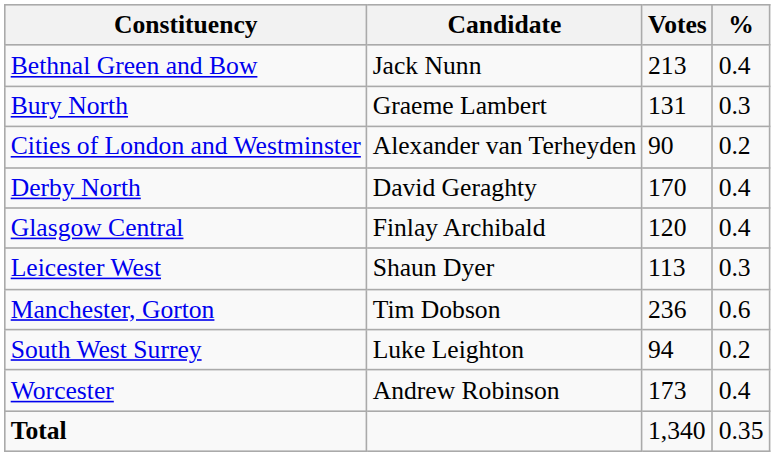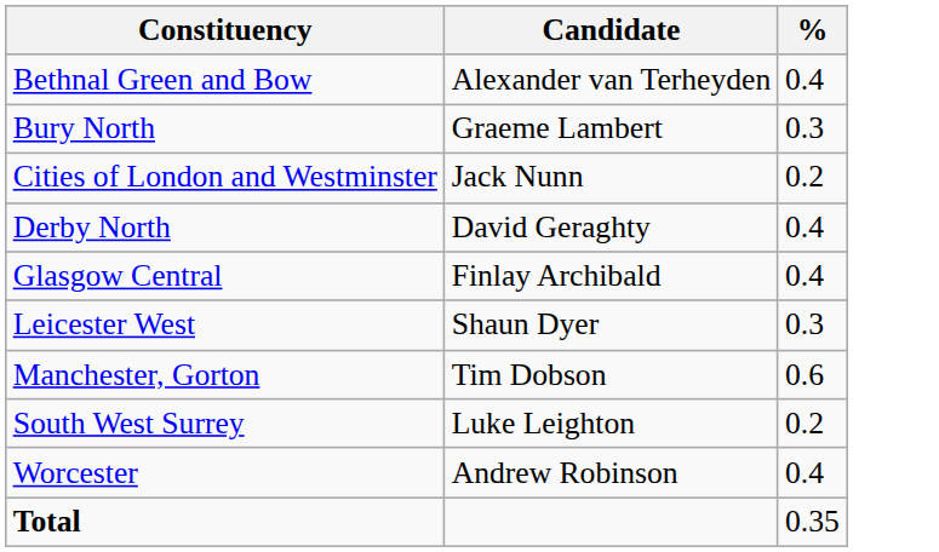 <table class="wikitable">
 <tr>
 <th>Constituency</th>
 <th>Candidate</th>
-<th>Votes</th>
 <th>%</th>
 </tr>
 <tr>
 <td><a href='#'>Bethnal Green and Bow</a></td>
-<td>Jack Nunn</td>
-<td>213</td>
+<td>Alexander van Terheyden</td>
 <td>0.4</td>
 </tr>
 <tr>
 <td><a href='#'>Bury North</a></td>
 <td>Graeme Lambert</td>
-<td>131</td>
 <td>0.3</td>
 </tr>
 <tr>
 <td><a href='#'>Cities of London and Westminster</a></td>
-<td>Alexander van Terheyden</td>
-<td>90</td>
+<td>Jack Nunn</td>
 <td>0.2</td>
 </tr>
 <tr>
 <td><a href='#'>Derby North</a></td>
 <td>David Geraghty</td>
-<td>170</td>
 <td>0.4</td>
 </tr>
 <tr>
 <td><a href='#'>Glasgow Central</a></td>
 <td>Finlay Archibald</td>
-<td>120</td>
 <td>0.4</td>
 </tr>
 <tr>
 <td><a href='#'>Leicester West</a></td>
 <td>Shaun Dyer</td>
-<td>113</td>
 <td>0.3</td>
 </tr>
 <tr>
 <td><a href='#'>Manchester, Gorton</a></td>
 <td>Tim Dobson</td>
-<td>236</td>
 <td>0.6</td>
 </tr>
 <tr>
 <td><a href='#'>South West Surrey</a></td>
 <td>Luke Leighton</td>
-<td>94</td>
 <td>0.2</td>
 </tr>
 <tr>
 <td><a href='#'>Worcester</a></td>
 <td>Andrew Robinson</td>
-<td>173</td>
 <td>0.4</td>
 </tr>
 <tr class="sortbottom">
 <td><strong>Total</strong></td>
 <td></td>
-<td>1,340</td>
 <td>0.35</td>
 </tr>
 </table>
